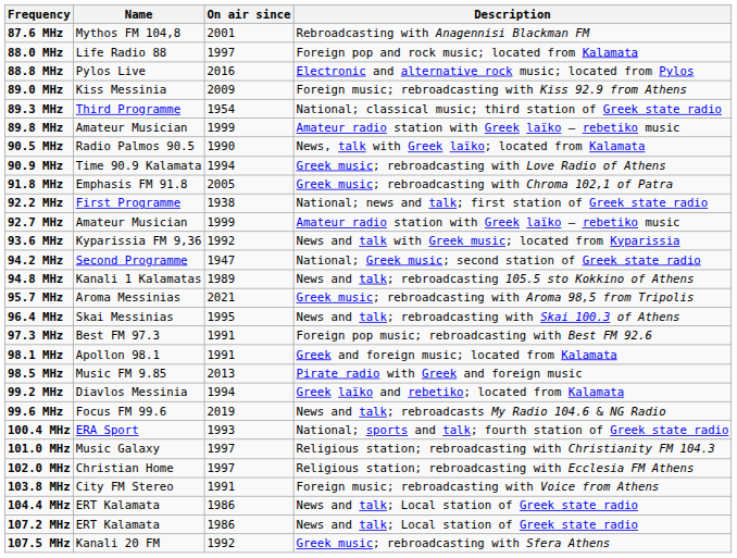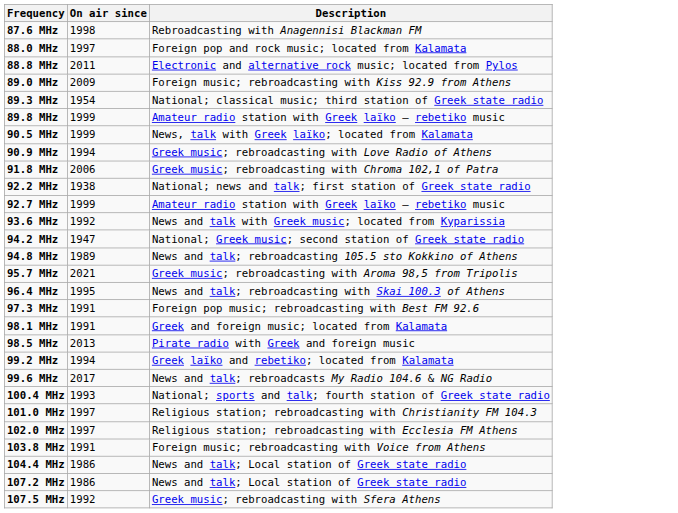 <table class="wikitable">
 <tr>
 <th>Frequency</th>
-<th>Name</th>
 <th>On air since</th>
 <th>Description</th>
 </tr>
 <tr>
 <td><strong>87.6 MHz</strong></td>
-<td>Mythos FM 104,8</td>
-<td>2001</td>
+<td>1998</td>
 <td>Rebroadcasting with <em>Anagennisi Blackman FM</em></td>
 </tr>
 <tr>
 <td><strong>88.0 MHz</strong></td>
-<td>Life Radio 88</td>
 <td>1997</td>
 <td>Foreign pop and rock music; located from <a href='#'>Kalamata</a></td>
 </tr>
 <tr>
 <td><strong>88.8 MHz</strong></td>
-<td>Pylos Live</td>
-<td>2016</td>
+<td>2011</td>
 <td><a href='#'>Electronic</a> and <a href='#'>alternative rock</a> music; located from <a href='#'>Pylos</a></td>
 </tr>
 <tr>
 <td><strong>89.0 MHz</strong></td>
-<td>Kiss Messinia</td>
 <td>2009</td>
 <td>Foreign music; rebroadcasting with <em>Kiss 92.9 from Athens</em></td>
 </tr>
 <tr>
 <td><strong>89.3 MHz</strong></td>
-<td><a href='#'>Third Programme</a></td>
 <td>1954</td>
 <td>National; classical music; third station of <a href='#'>Greek state radio</a></td>
 </tr>
 <tr>
 <td><strong>89.8 MHz</strong></td>
-<td>Amateur Musician</td>
 <td>1999</td>
 <td><a href='#'>Amateur radio</a> station with <a href='#'>Greek</a> <a href='#'>laïko</a> – <a href='#'>rebetiko</a> music</td>
 </tr>
 <tr>
 <td><strong>90.5 MHz</strong></td>
-<td>Radio Palmos 90.5</td>
-<td>1990</td>
+<td>1999</td>
 <td>News, <a href='#'>talk</a> with <a href='#'>Greek</a> <a href='#'>laïko</a>; located from <a href='#'>Kalamata</a></td>
 </tr>
 <tr>
 <td><strong>90.9 MHz</strong></td>
-<td>Time 90.9 Kalamata</td>
 <td>1994</td>
 <td><a href='#'>Greek music</a>; rebroadcasting with <em>Love Radio of Athens</em></td>
 </tr>
 <tr>
 <td><strong>91.8 MHz</strong></td>
-<td>Emphasis FM 91.8</td>
-<td>2005</td>
+<td>2006</td>
 <td><a href='#'>Greek music</a>; rebroadcasting with <em>Chroma 102,1 of Patra</em></td>
 </tr>
 <tr>
 <td><strong>92.2 MHz</strong></td>
-<td><a href='#'>First Programme</a></td>
 <td>1938</td>
 <td>National; news and <a href='#'>talk</a>; first station of <a href='#'>Greek state radio</a></td>
 </tr>
 <tr>
 <td><strong>92.7 MHz</strong></td>
-<td>Amateur Musician</td>
 <td>1999</td>
 <td><a href='#'>Amateur radio</a> station with <a href='#'>Greek</a> <a href='#'>laïko</a> – <a href='#'>rebetiko</a> music</td>
 </tr>
 <tr>
 <td><strong>93.6 MHz</strong></td>
-<td>Kyparissia FM 9,36</td>
 <td>1992</td>
 <td>News and <a href='#'>talk</a> with <a href='#'>Greek music</a>; located from <a href='#'>Kyparissia</a></td>
 </tr>
 <tr>
 <td><strong>94.2 MHz</strong></td>
-<td><a href='#'>Second Programme</a></td>
 <td>1947</td>
 <td>National; <a href='#'>Greek music</a>; second station of <a href='#'>Greek state radio</a></td>
 </tr>
 <tr>
 <td><strong>94.8 MHz</strong></td>
-<td>Kanali 1 Kalamatas</td>
 <td>1989</td>
 <td>News and <a href='#'>talk</a>; rebroadcasting <em>105.5 sto Kokkino of Athens</em></td>
 </tr>
 <tr>
 <td><strong>95.7 MHz</strong></td>
-<td>Aroma Messinias</td>
 <td>2021</td>
 <td><a href='#'>Greek music</a>; rebroadcasting with <em>Aroma 98,5 from Tripolis</em></td>
 </tr>
 <tr>
 <td><strong>96.4 MHz</strong></td>
-<td>Skai Messinias</td>
 <td>1995</td>
 <td>News and <a href='#'>talk</a>; rebroadcasting with <em><a href='#'>Skai 100.3</a> of Athens</em></td>
 </tr>
 <tr>
 <td><strong>97.3 MHz</strong></td>
-<td>Best FM 97.3</td>
 <td>1991</td>
 <td>Foreign pop music; rebroadcasting with <em>Best FM 92.6</em></td>
 </tr>
 <tr>
 <td><strong>98.1 MHz</strong></td>
-<td>Apollon 98.1</td>
 <td>1991</td>
 <td><a href='#'>Greek</a> and foreign music; located from <a href='#'>Kalamata</a></td>
 </tr>
 <tr>
 <td><strong>98.5 MHz</strong></td>
-<td>Music FM 9.85</td>
 <td>2013</td>
 <td><a href='#'>Pirate radio</a> with <a href='#'>Greek</a> and foreign music</td>
 </tr>
 <tr>
 <td><strong>99.2 MHz</strong></td>
-<td>Diavlos Messinia</td>
 <td>1994</td>
 <td><a href='#'>Greek</a> <a href='#'>laïko</a> and <a href='#'>rebetiko</a>; located from <a href='#'>Kalamata</a></td>
 </tr>
 <tr>
 <td><strong>99.6 MHz</strong></td>
-<td>Focus FM 99.6</td>
-<td>2019</td>
+<td>2017</td>
 <td>News and <a href='#'>talk</a>; rebroadcasts <em>My Radio 104.6</em> & <em>NG Radio</em></td>
 </tr>
 <tr>
 <td><strong>100.4 MHz</strong></td>
-<td><a href='#'>ERA Sport</a></td>
 <td>1993</td>
 <td>National; <a href='#'>sports</a> and <a href='#'>talk</a>; fourth station of <a href='#'>Greek state radio</a></td>
 </tr>
 <tr>
 <td><strong>101.0 MHz</strong></td>
-<td>Music Galaxy</td>
 <td>1997</td>
 <td>Religious station; rebroadcasting with <em>Christianity FM 104.3</em></td>
 </tr>
 <tr>
 <td><strong>102.0 MHz</strong></td>
-<td>Christian Home</td>
 <td>1997</td>
 <td>Religious station; rebroadcasting with <em>Ecclesia FM Athens</em></td>
 </tr>
 <tr>
 <td><strong>103.8 MHz</strong></td>
-<td>City FM Stereo</td>
 <td>1991</td>
 <td>Foreign music; rebroadcasting with <em>Voice from Athens</em></td>
 </tr>
 <tr>
 <td><strong>104.4 MHz</strong></td>
-<td>ERT Kalamata</td>
 <td>1986</td>
 <td>News and <a href='#'>talk</a>; Local station of <a href='#'>Greek state radio</a></td>
 </tr>
 <tr>
 <td><strong>107.2 MHz</strong></td>
-<td>ERT Kalamata</td>
 <td>1986</td>
 <td>News and <a href='#'>talk</a>; Local station of <a href='#'>Greek state radio</a></td>
 </tr>
 <tr>
 <td><strong>107.5 MHz</strong></td>
-<td>Kanali 20 FM</td>
 <td>1992</td>
 <td><a href='#'>Greek music</a>; rebroadcasting with <em>Sfera Athens</em></td>
 </tr>
 </table>
